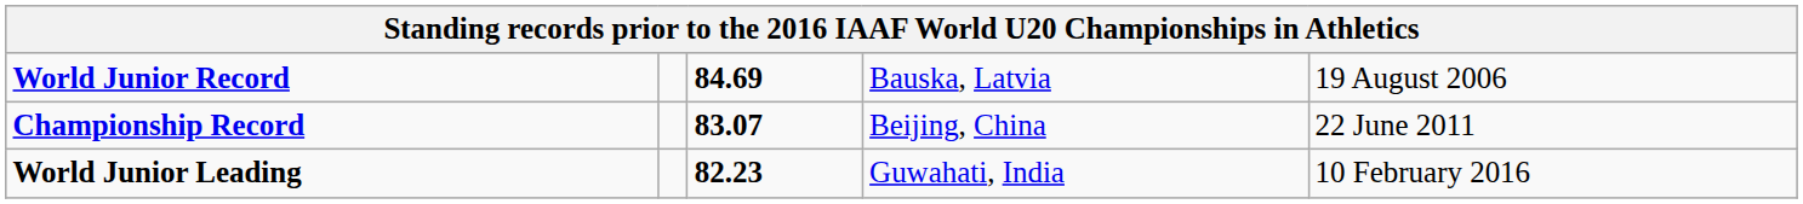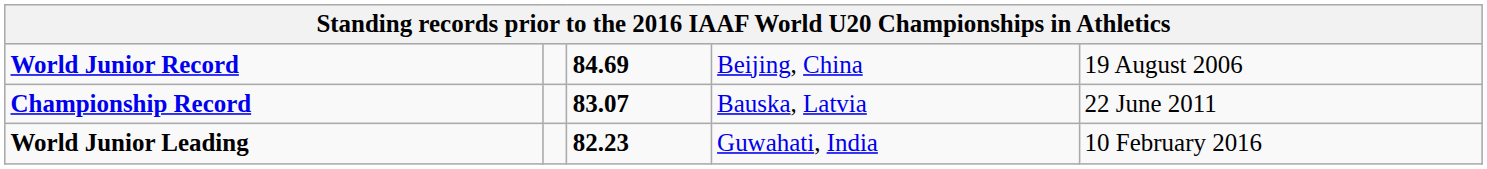 <table class="wikitable" width=75%>
 <tr>
 <th colspan="5">Standing records prior to the 2016 IAAF World U20 Championships in Athletics</th>
 </tr>
 <tr>
 <td><strong><a href='#'>World Junior Record</a></strong></td>
 <td></td>
 <td><strong>84.69</strong></td>
-<td><a href='#'>Bauska</a>, <a href='#'>Latvia</a></td>
+<td><a href='#'>Beijing</a>, <a href='#'>China</a></td>
 <td>19 August 2006</td>
 </tr>
 <tr>
 <td><strong><a href='#'>Championship Record</a></strong></td>
 <td></td>
 <td><strong>83.07</strong></td>
-<td><a href='#'>Beijing</a>, <a href='#'>China</a></td>
+<td><a href='#'>Bauska</a>, <a href='#'>Latvia</a></td>
 <td>22 June 2011</td>
 </tr>
 <tr>
 <td><strong>World Junior Leading</strong></td>
 <td></td>
 <td><strong>82.23</strong></td>
 <td><a href='#'>Guwahati</a>, <a href='#'>India</a></td>
 <td>10 February 2016</td>
 </tr>
 </table>
